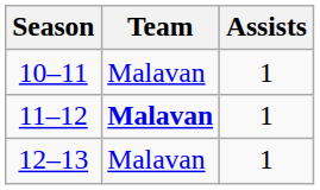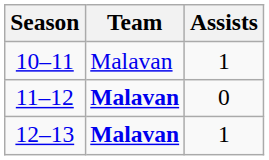 <table class="wikitable" style="text-align: center;">
 <tr>
 <th>Season</th>
 <th>Team</th>
 <th>Assists</th>
 </tr>
 <tr>
 <td><a href='#'>10–11</a></td>
 <td align="left"><a href='#'>Malavan</a></td>
 <td>1</td>
 </tr>
 <tr>
 <td><a href='#'>11–12</a></td>
 <td align="left"><strong><a href='#'>Malavan</a></strong></td>
-<td>1</td>
+<td>0</td>
 </tr>
 <tr>
 <td><a href='#'>12–13</a></td>
-<td align="left"><a href='#'>Malavan</a></td>
+<td align="left"><strong><a href='#'>Malavan</a></strong></td>
 <td>1</td>
 </tr>
 </table>
